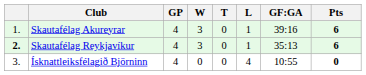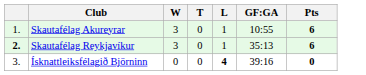 <table class="wikitable">
 <tr>
 <th width="30"></th>
 <th width="200">Club</th>
-<th width="30">GP</th>
 <th width="30">W</th>
 <th width="30">T</th>
 <th width="30">L</th>
 <th width="70">GF:GA</th>
 <th width="70">Pts</th>
 </tr>
 <tr bgcolor="#e6fae6" align="center">
 <td>1.</td>
 <td align="left"><a href='#'>Skautafélag Akureyrar</a></td>
-<td>4</td>
 <td>3</td>
 <td>0</td>
 <td>1</td>
-<td>39:16</td>
+<td>10:55</td>
 <td><strong>6</strong></td>
 </tr>
 <tr bgcolor="#e6fae6" align="center">
 <td><strong>2.</strong></td>
 <td align="left"><a href='#'>Skautafélag Reykjavíkur</a></td>
-<td>4</td>
 <td>3</td>
 <td>0</td>
 <td>1</td>
 <td>35:13</td>
 <td><strong>6</strong></td>
 </tr>
 <tr bgcolor="#FFFFFF" align="center">
 <td>3.</td>
 <td align="left"><a href='#'>Ísknattleiksfélagið Björninn</a></td>
-<td>4</td>
 <td>0</td>
 <td>0</td>
-<td>4</td>
-<td>10:55</td>
+<td><strong>4</strong></td>
+<td>39:16</td>
 <td><strong>0</strong></td>
 </tr>
 </table>
